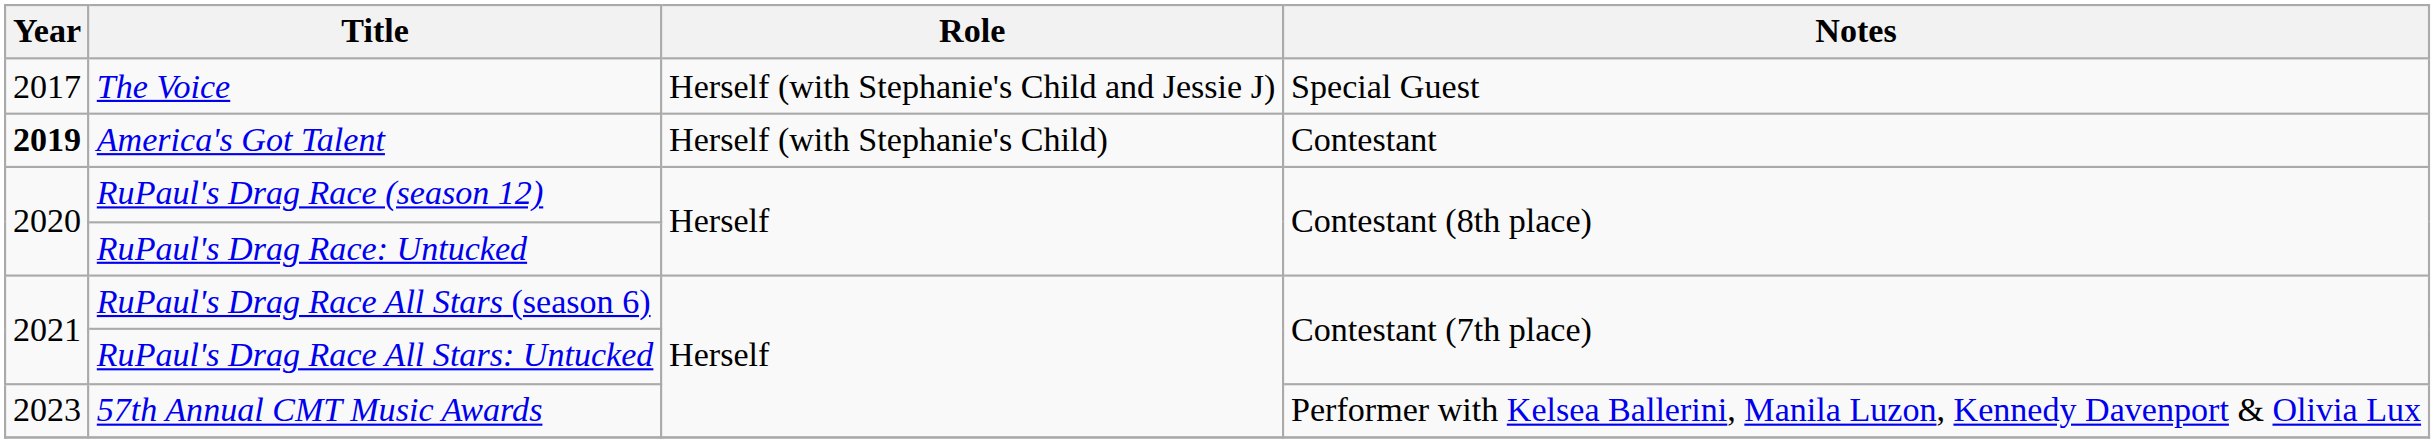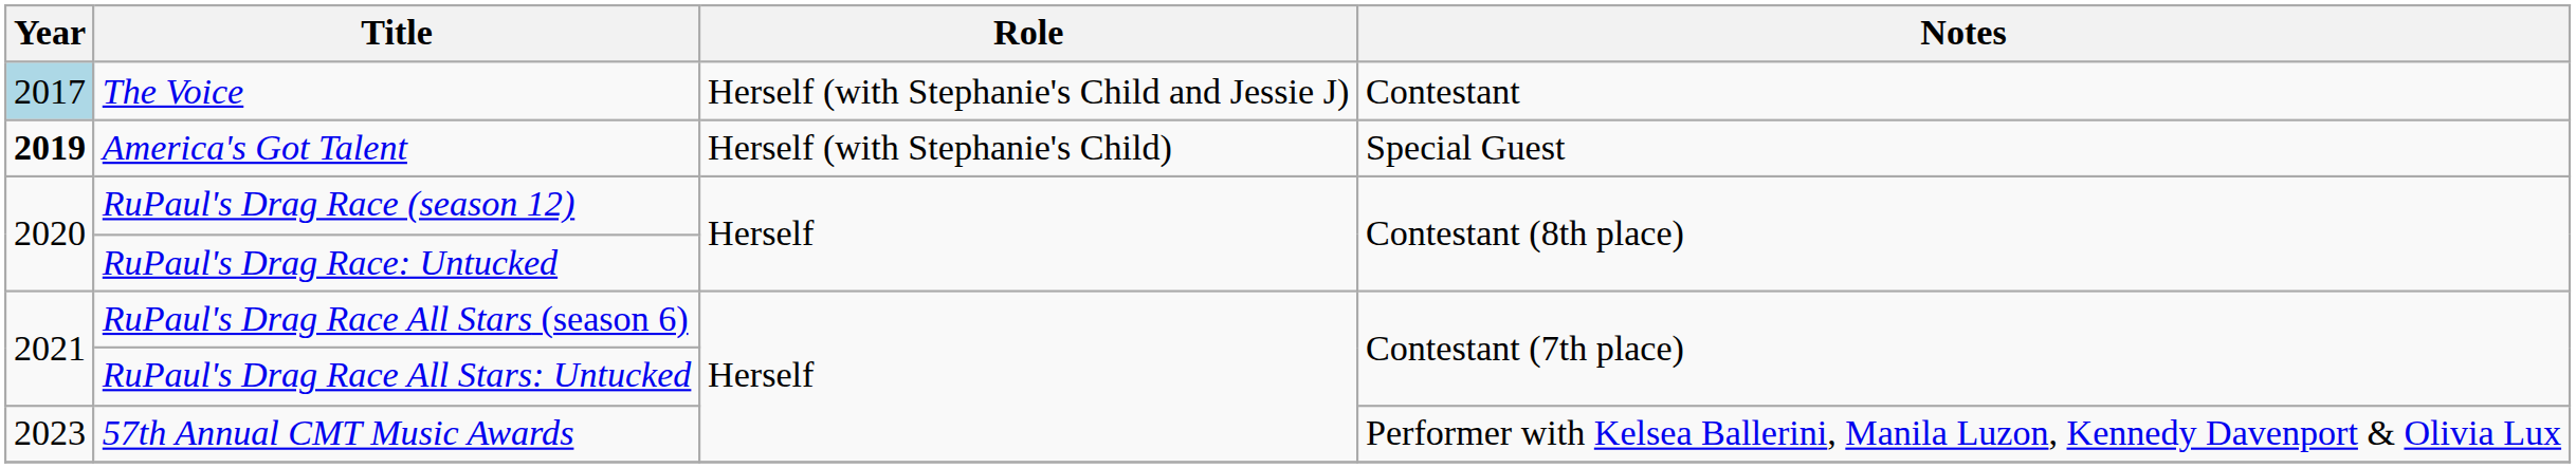 <table class="wikitable plainrowheaders sortable">
 <tr>
 <th scope="col">Year</th>
 <th scope="col">Title</th>
 <th scope="col">Role</th>
 <th scope="col">Notes</th>
 </tr>
 <tr>
-<td>2017</td>
+<td style="background: lightblue;">2017</td>
 <td><em><a href='#'>The Voice</a></em></td>
 <td>Herself (with Stephanie's Child and Jessie J)</td>
-<td>Special Guest</td>
+<td>Contestant</td>
 </tr>
 <tr>
 <td><strong>2019</strong></td>
 <td><em><a href='#'>America's Got Talent</a></em></td>
 <td>Herself (with Stephanie's Child)</td>
-<td>Contestant</td>
+<td>Special Guest</td>
 </tr>
 <tr>
 <td rowspan="2">2020</td>
 <td><em><a href='#'>RuPaul's Drag Race (season 12)</a></em></td>
 <td rowspan="2">Herself</td>
 <td rowspan="2">Contestant (8th place)</td>
 </tr>
 <tr>
 <td><em><a href='#'>RuPaul's Drag Race: Untucked</a></em></td>
 </tr>
 <tr>
 <td rowspan="2">2021</td>
 <td><a href='#'><em>RuPaul's Drag Race All Stars</em> (season 6)</a></td>
 <td rowspan="3">Herself</td>
 <td rowspan="2">Contestant (7th place)</td>
 </tr>
 <tr>
 <td scope="row"><a href='#'><em>RuPaul's Drag Race All Stars: Untucked</em></a></td>
 </tr>
 <tr>
 <td>2023</td>
 <td><em><a href='#'>57th Annual CMT Music Awards</a></em></td>
 <td>Performer with <a href='#'>Kelsea Ballerini</a>, <a href='#'>Manila Luzon</a>, <a href='#'>Kennedy Davenport</a> & <a href='#'>Olivia Lux</a></td>
 </tr>
 <tr>
 </tr>
 </table>
